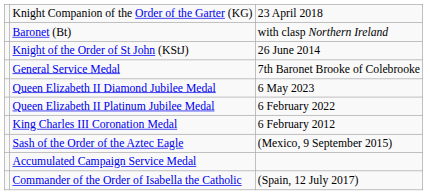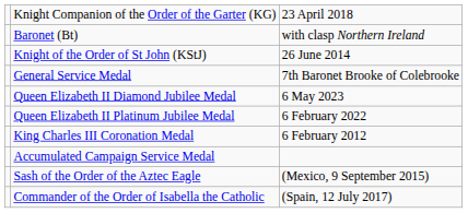 <table class="wikitable">
 <tr>
 <td></td>
 <td>Knight Companion of the <a href='#'>Order of the Garter</a> (KG)</td>
 <td>23 April 2018</td>
 </tr>
 <tr>
 <td></td>
 <td><a href='#'>Baronet</a> (Bt)</td>
 <td>with clasp <em>Northern Ireland</em></td>
 </tr>
 <tr>
 <td></td>
 <td><a href='#'>Knight of the Order of St John</a> (KStJ)</td>
 <td>26 June 2014</td>
 </tr>
 <tr>
 <td></td>
 <td><a href='#'>General Service Medal</a></td>
 <td>7th Baronet Brooke of Colebrooke</td>
 </tr>
 <tr>
 <td></td>
 <td><a href='#'>Queen Elizabeth II Diamond Jubilee Medal</a></td>
 <td>6 May 2023</td>
 </tr>
 <tr>
 <td></td>
 <td><a href='#'>Queen Elizabeth II Platinum Jubilee Medal</a></td>
 <td>6 February 2022</td>
 </tr>
 <tr>
 <td></td>
 <td><a href='#'>King Charles III Coronation Medal</a></td>
 <td>6 February 2012</td>
 </tr>
 <tr>
 <td></td>
-<td><a href='#'>Sash of the Order of the Aztec Eagle</a></td>
-<td>(Mexico, 9 September 2015)</td>
+<td><a href='#'>Accumulated Campaign Service Medal</a></td>
+<td></td>
 </tr>
 <tr>
 <td></td>
-<td><a href='#'>Accumulated Campaign Service Medal</a></td>
-<td></td>
+<td><a href='#'>Sash of the Order of the Aztec Eagle</a></td>
+<td>(Mexico, 9 September 2015)</td>
 </tr>
 <tr>
 <td></td>
 <td><a href='#'>Commander of the Order of Isabella the Catholic</a></td>
 <td>(Spain, 12 July 2017)</td>
 </tr>
 </table>
